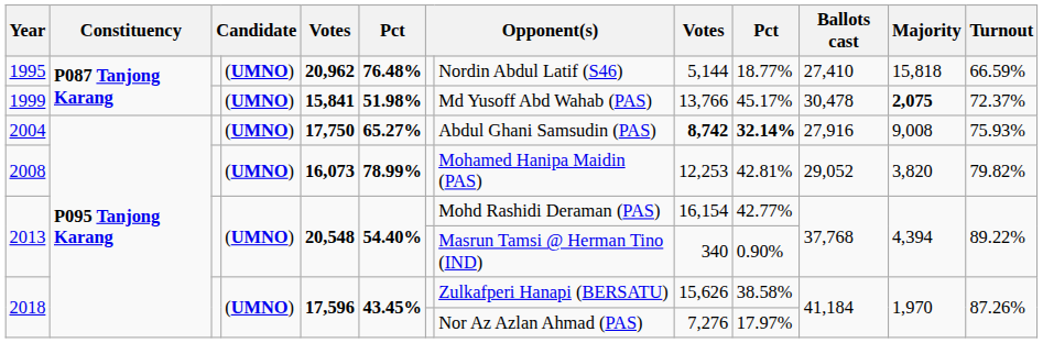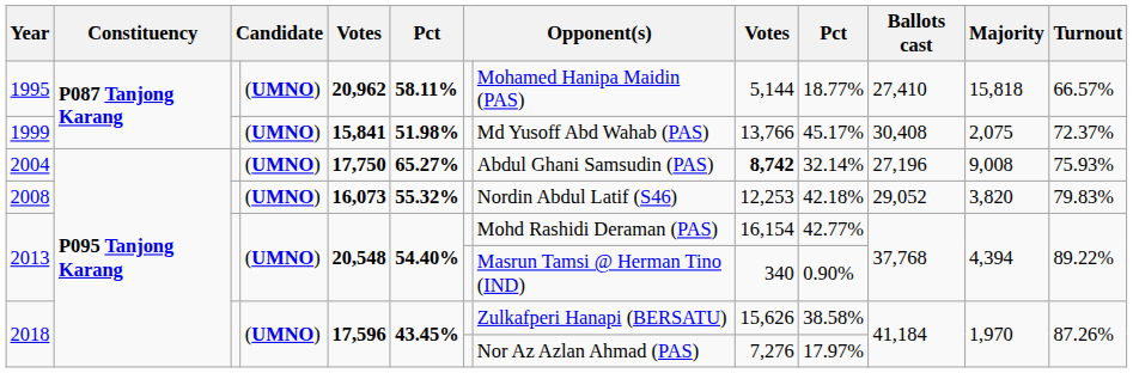 <table class="wikitable" style="margin:0.5em ; font-size:95%">
 <tr>
 <th>Year</th>
 <th>Constituency</th>
 <th colspan=2>Candidate</th>
 <th>Votes</th>
 <th>Pct</th>
 <th colspan=2>Opponent(s)</th>
 <th>Votes</th>
 <th>Pct</th>
 <th>Ballots cast</th>
 <th>Majority</th>
 <th>Turnout</th>
 </tr>
 <tr>
 <td><a href='#'>1995</a></td>
 <td rowspan=2><strong>P087 <a href='#'>Tanjong Karang</a></strong></td>
 <td></td>
 <td> (<a href='#'><strong>UMNO</strong></a>)</td>
 <td align="right"><strong>20,962</strong></td>
-<td><strong>76.48%</strong></td>
+<td><strong>58.11%</strong></td>
 <td></td>
-<td>Nordin Abdul Latif (<a href='#'>S46</a>)</td>
+<td><a href='#'>Mohamed Hanipa Maidin</a> (<a href='#'>PAS</a>)</td>
 <td align="right">5,144</td>
 <td>18.77%</td>
 <td>27,410</td>
 <td>15,818</td>
-<td>66.59%</td>
+<td>66.57%</td>
 </tr>
 <tr>
 <td><a href='#'>1999</a></td>
 <td></td>
 <td> (<a href='#'><strong>UMNO</strong></a>)</td>
 <td align="right"><strong>15,841</strong></td>
 <td><strong>51.98%</strong></td>
 <td></td>
 <td>Md Yusoff Abd Wahab (<a href='#'>PAS</a>)</td>
 <td align="right">13,766</td>
 <td>45.17%</td>
-<td>30,478</td>
-<td><strong>2,075</strong></td>
+<td>30,408</td>
+<td>2,075</td>
 <td>72.37%</td>
 </tr>
 <tr>
 <td><a href='#'>2004</a></td>
 <td rowspan=6><strong>P095 <a href='#'>Tanjong Karang</a></strong></td>
 <td></td>
 <td> (<a href='#'><strong>UMNO</strong></a>)</td>
 <td align="right"><strong>17,750</strong></td>
 <td><strong>65.27%</strong></td>
 <td></td>
 <td>Abdul Ghani Samsudin (<a href='#'>PAS</a>)</td>
 <td align="right"><strong>8,742</strong></td>
-<td><strong>32.14%</strong></td>
-<td>27,916</td>
+<td>32.14%</td>
+<td>27,196</td>
 <td>9,008</td>
 <td>75.93%</td>
 </tr>
 <tr>
 <td><a href='#'>2008</a></td>
 <td></td>
 <td> (<a href='#'><strong>UMNO</strong></a>)</td>
 <td align="right"><strong>16,073</strong></td>
-<td><strong>78.99%</strong></td>
+<td><strong>55.32%</strong></td>
 <td></td>
-<td><a href='#'>Mohamed Hanipa Maidin</a> (<a href='#'>PAS</a>)</td>
+<td>Nordin Abdul Latif (<a href='#'>S46</a>)</td>
 <td align="right">12,253</td>
-<td>42.81%</td>
+<td>42.18%</td>
 <td>29,052</td>
 <td>3,820</td>
-<td>79.82%</td>
+<td>79.83%</td>
 </tr>
 <tr>
 <td rowspan=2><a href='#'>2013</a></td>
 <td rowspan=2 ></td>
 <td rowspan=2> (<a href='#'><strong>UMNO</strong></a>)</td>
 <td rowspan=2 align="right"><strong>20,548</strong></td>
 <td rowspan=2><strong>54.40%</strong></td>
 <td></td>
 <td>Mohd Rashidi Deraman (<a href='#'>PAS</a>)</td>
 <td align="right">16,154</td>
 <td>42.77%</td>
 <td rowspan=2>37,768</td>
 <td rowspan=2>4,394</td>
 <td rowspan=2>89.22%</td>
 </tr>
 <tr>
 <td></td>
 <td><a href='#'>Masrun Tamsi @ Herman Tino</a> (<a href='#'>IND</a>)</td>
 <td align="right">340</td>
 <td>0.90%</td>
 </tr>
 <tr>
 <td rowspan=2><a href='#'>2018</a></td>
 <td rowspan=2 ></td>
 <td rowspan=2> (<a href='#'><strong>UMNO</strong></a>)</td>
 <td rowspan=2 align="right"><strong>17,596</strong></td>
 <td rowspan=2><strong>43.45%</strong></td>
 <td></td>
 <td><a href='#'>Zulkafperi Hanapi</a> (<a href='#'>BERSATU</a>)</td>
 <td align="right">15,626</td>
 <td>38.58%</td>
 <td rowspan=2>41,184</td>
 <td rowspan=2>1,970</td>
 <td rowspan=2>87.26%</td>
 </tr>
 <tr>
 <td></td>
 <td>Nor Az Azlan Ahmad (<a href='#'>PAS</a>)</td>
 <td align="right">7,276</td>
 <td>17.97%</td>
 </tr>
 </table>
